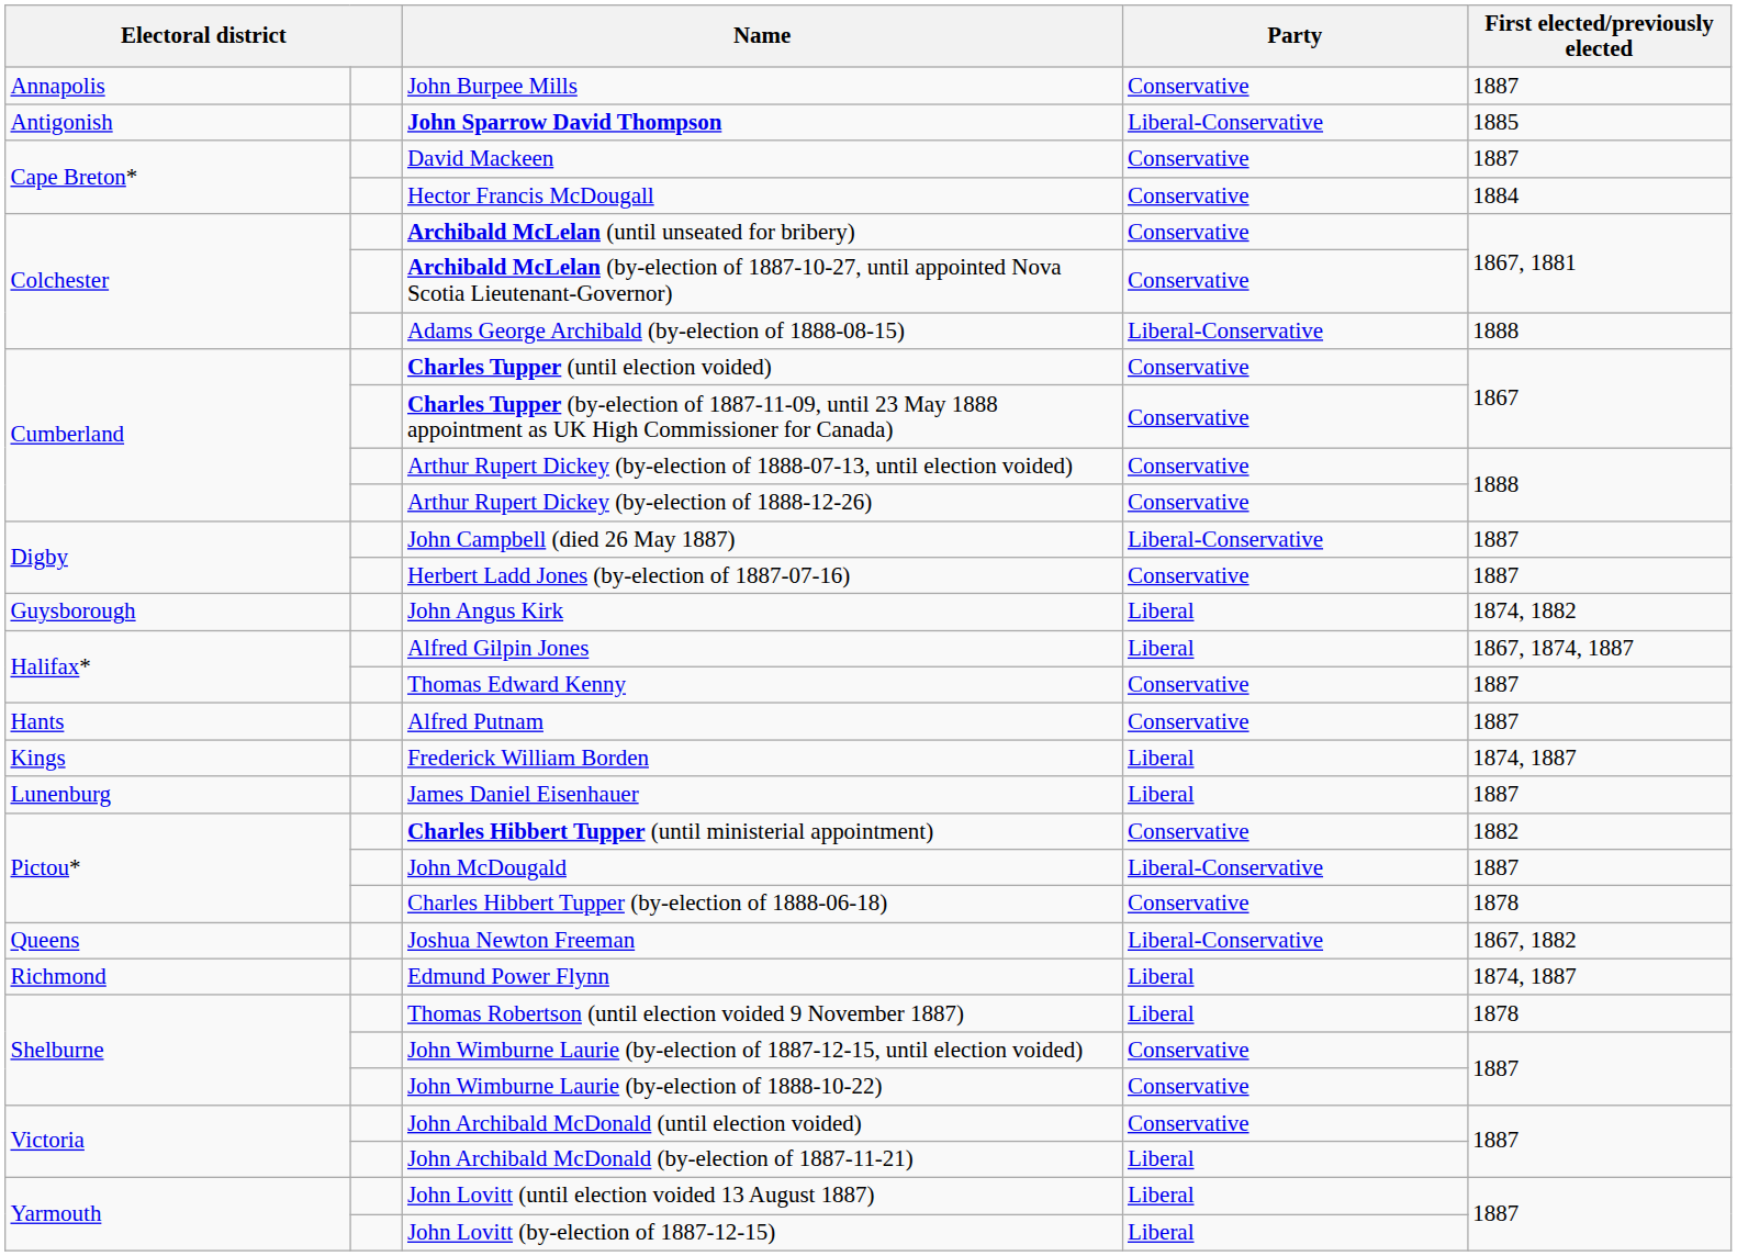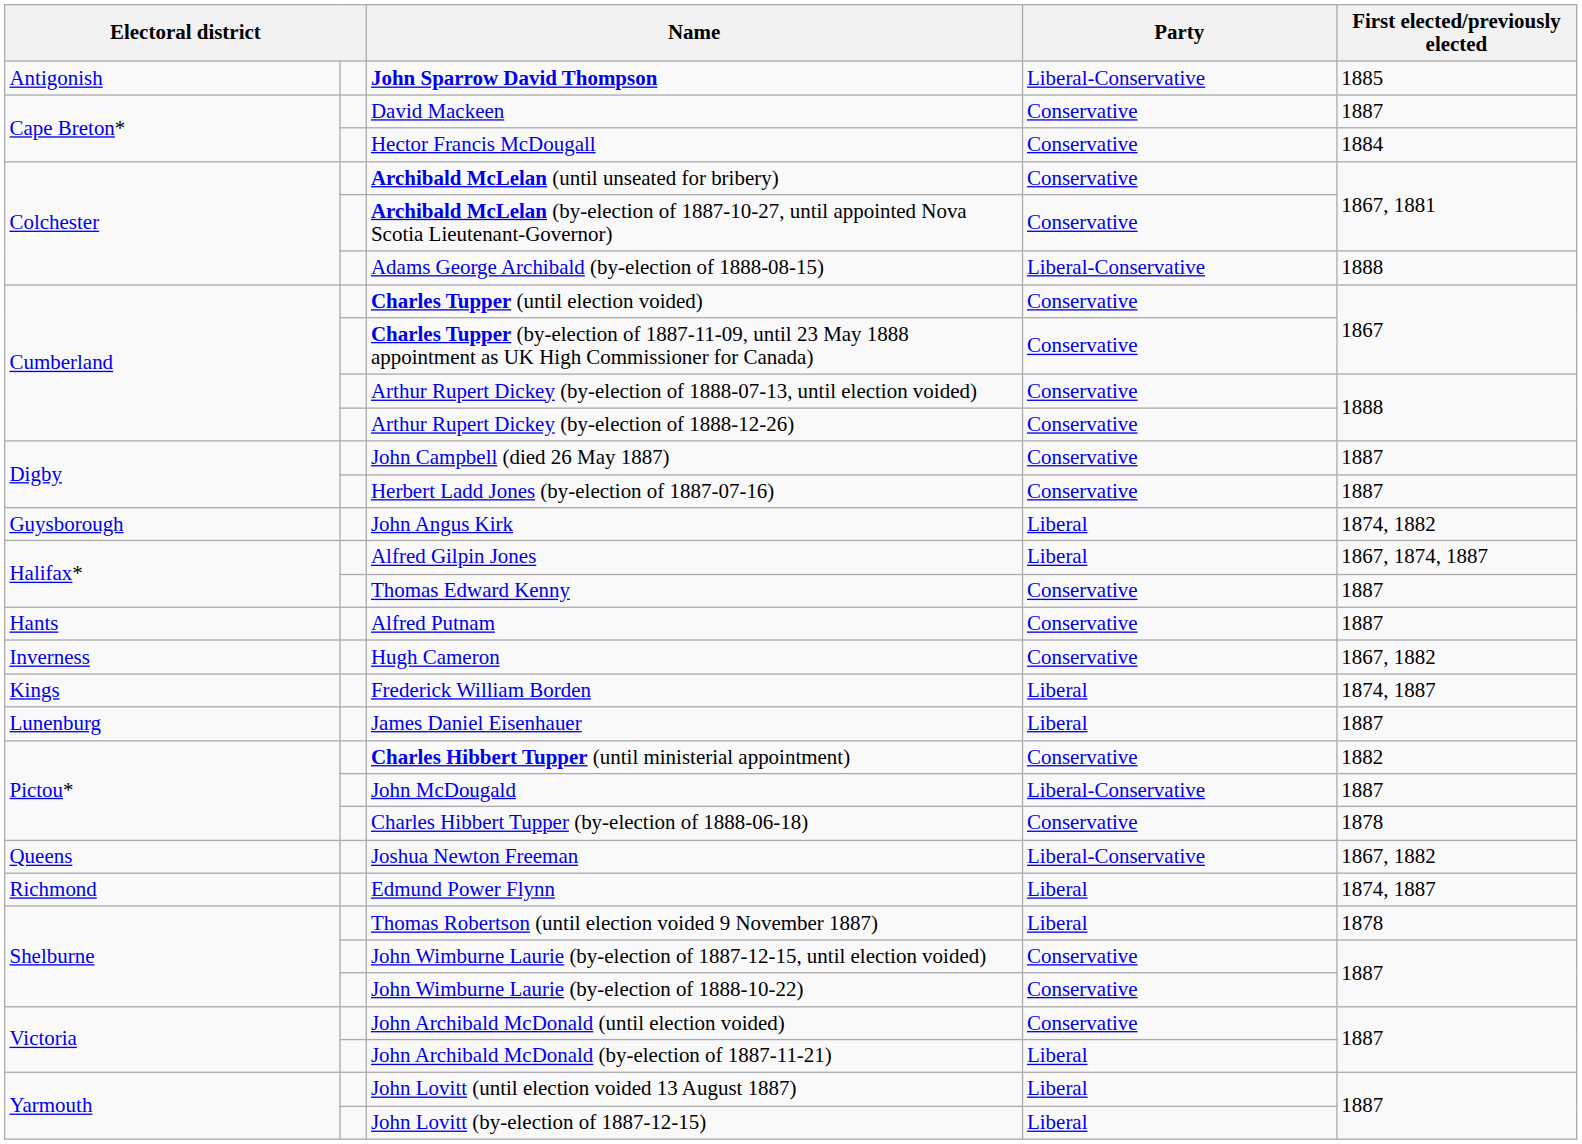 <table class="wikitable" width=95%>
 <tr>
 <th colspan=2 width=23%>Electoral district</th>
 <th>Name</th>
 <th width=20%>Party</th>
 <th>First elected/previously elected</th>
-</tr>
-<tr>
-<td width=20%><a href='#'>Annapolis</a></td>
-<td></td>
-<td><a href='#'>John Burpee Mills</a></td>
-<td><a href='#'>Conservative</a></td>
-<td>1887</td>
 </tr>
 <tr>
 <td><a href='#'>Antigonish</a></td>
 <td></td>
 <td><strong><a href='#'>John Sparrow David Thompson</a></strong></td>
 <td><a href='#'>Liberal-Conservative</a></td>
 <td>1885</td>
 </tr>
 <tr>
 <td rowspan=2><a href='#'>Cape Breton</a>*</td>
 <td></td>
 <td><a href='#'>David Mackeen</a></td>
 <td><a href='#'>Conservative</a></td>
 <td>1887</td>
 </tr>
 <tr>
 <td></td>
 <td><a href='#'>Hector Francis McDougall</a></td>
 <td><a href='#'>Conservative</a></td>
 <td>1884</td>
 </tr>
 <tr>
 <td rowspan=3><a href='#'>Colchester</a></td>
 <td></td>
 <td><strong><a href='#'>Archibald McLelan</a></strong> (until unseated for bribery)</td>
 <td><a href='#'>Conservative</a></td>
 <td rowspan=2>1867, 1881</td>
 </tr>
 <tr>
 <td></td>
 <td><strong><a href='#'>Archibald McLelan</a></strong> (by-election of 1887-10-27, until appointed Nova Scotia Lieutenant-Governor)</td>
 <td><a href='#'>Conservative</a></td>
 </tr>
 <tr>
 <td></td>
 <td><a href='#'>Adams George Archibald</a> (by-election of 1888-08-15)</td>
 <td><a href='#'>Liberal-Conservative</a></td>
 <td>1888</td>
 </tr>
 <tr>
 <td rowspan=4><a href='#'>Cumberland</a></td>
 <td></td>
 <td><strong><a href='#'>Charles Tupper</a></strong> (until election voided)</td>
 <td><a href='#'>Conservative</a></td>
 <td rowspan=2>1867</td>
 </tr>
 <tr>
 <td></td>
 <td><strong><a href='#'>Charles Tupper</a></strong> (by-election of 1887-11-09, until 23 May 1888 appointment as UK High Commissioner for Canada)</td>
 <td><a href='#'>Conservative</a></td>
 </tr>
 <tr>
 <td></td>
 <td><a href='#'>Arthur Rupert Dickey</a> (by-election of 1888-07-13, until election voided)</td>
 <td><a href='#'>Conservative</a></td>
 <td rowspan=2>1888</td>
 </tr>
 <tr>
 <td></td>
 <td><a href='#'>Arthur Rupert Dickey</a> (by-election of 1888-12-26)</td>
 <td><a href='#'>Conservative</a></td>
 </tr>
 <tr>
 <td rowspan=2><a href='#'>Digby</a></td>
 <td></td>
 <td><a href='#'>John Campbell</a> (died 26 May 1887)</td>
-<td><a href='#'>Liberal-Conservative</a></td>
+<td><a href='#'>Conservative</a></td>
 <td>1887</td>
 </tr>
 <tr>
 <td></td>
 <td><a href='#'>Herbert Ladd Jones</a> (by-election of 1887-07-16)</td>
 <td><a href='#'>Conservative</a></td>
 <td>1887</td>
 </tr>
 <tr>
 <td><a href='#'>Guysborough</a></td>
 <td></td>
 <td><a href='#'>John Angus Kirk</a></td>
 <td><a href='#'>Liberal</a></td>
 <td>1874, 1882</td>
 </tr>
 <tr>
 <td rowspan=2><a href='#'>Halifax</a>*</td>
 <td></td>
 <td><a href='#'>Alfred Gilpin Jones</a></td>
 <td><a href='#'>Liberal</a></td>
 <td>1867, 1874, 1887</td>
 </tr>
 <tr>
 <td></td>
 <td><a href='#'>Thomas Edward Kenny</a></td>
 <td><a href='#'>Conservative</a></td>
 <td>1887</td>
 </tr>
 <tr>
 <td><a href='#'>Hants</a></td>
 <td></td>
 <td><a href='#'>Alfred Putnam</a></td>
 <td><a href='#'>Conservative</a></td>
 <td>1887</td>
+</tr>
+<tr>
+<td><a href='#'>Inverness</a></td>
+<td></td>
+<td><a href='#'>Hugh Cameron</a></td>
+<td><a href='#'>Conservative</a></td>
+<td>1867, 1882</td>
 </tr>
 <tr>
 <td><a href='#'>Kings</a></td>
 <td></td>
 <td><a href='#'>Frederick William Borden</a></td>
 <td><a href='#'>Liberal</a></td>
 <td>1874, 1887</td>
 </tr>
 <tr>
 <td><a href='#'>Lunenburg</a></td>
 <td></td>
 <td><a href='#'>James Daniel Eisenhauer</a></td>
 <td><a href='#'>Liberal</a></td>
 <td>1887</td>
 </tr>
 <tr>
 <td rowspan=3><a href='#'>Pictou</a>*</td>
 <td></td>
 <td><strong><a href='#'>Charles Hibbert Tupper</a></strong> (until ministerial appointment)</td>
 <td><a href='#'>Conservative</a></td>
 <td>1882</td>
 </tr>
 <tr>
 <td></td>
 <td><a href='#'>John McDougald</a></td>
 <td><a href='#'>Liberal-Conservative</a></td>
 <td>1887</td>
 </tr>
 <tr>
 <td></td>
 <td><a href='#'>Charles Hibbert Tupper</a> (by-election of 1888-06-18)</td>
 <td><a href='#'>Conservative</a></td>
 <td>1878</td>
 </tr>
 <tr>
 <td><a href='#'>Queens</a></td>
 <td></td>
 <td><a href='#'>Joshua Newton Freeman</a></td>
 <td><a href='#'>Liberal-Conservative</a></td>
 <td>1867, 1882</td>
 </tr>
 <tr>
 <td><a href='#'>Richmond</a></td>
 <td></td>
 <td><a href='#'>Edmund Power Flynn</a></td>
 <td><a href='#'>Liberal</a></td>
 <td>1874, 1887</td>
 </tr>
 <tr>
 <td rowspan=3><a href='#'>Shelburne</a></td>
 <td></td>
 <td><a href='#'>Thomas Robertson</a> (until election voided 9 November 1887)</td>
 <td><a href='#'>Liberal</a></td>
 <td>1878</td>
 </tr>
 <tr>
 <td></td>
 <td><a href='#'>John Wimburne Laurie</a> (by-election of 1887-12-15, until election voided)</td>
 <td><a href='#'>Conservative</a></td>
 <td rowspan=2>1887</td>
 </tr>
 <tr>
 <td></td>
 <td><a href='#'>John Wimburne Laurie</a> (by-election of 1888-10-22)</td>
 <td><a href='#'>Conservative</a></td>
 </tr>
 <tr>
 <td rowspan=2><a href='#'>Victoria</a></td>
 <td></td>
 <td><a href='#'>John Archibald McDonald</a> (until election voided)</td>
 <td><a href='#'>Conservative</a></td>
 <td rowspan=2>1887</td>
 </tr>
 <tr>
 <td></td>
 <td><a href='#'>John Archibald McDonald</a> (by-election of 1887-11-21)</td>
 <td><a href='#'>Liberal</a></td>
 </tr>
 <tr>
 <td rowspan=2><a href='#'>Yarmouth</a></td>
 <td></td>
 <td><a href='#'>John Lovitt</a> (until election voided 13 August 1887)</td>
 <td><a href='#'>Liberal</a></td>
 <td rowspan=2>1887</td>
 </tr>
 <tr>
 <td></td>
 <td><a href='#'>John Lovitt</a> (by-election of 1887-12-15)</td>
 <td><a href='#'>Liberal</a></td>
 </tr>
 </table>
